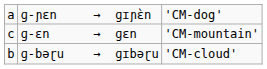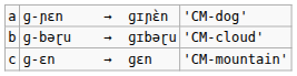 <table class="wikitable">
 <tr>
 <td>a</td>
 <td>ɡ-ɲɛn     →  ɡɪɲɛ̀n</td>
 <td>'CM-dog'</td>
 </tr>
 <tr>
+<td>b</td>
+<td>ɡ-bəɽu    →  ɡɪbəɽu</td>
+<td>'CM-cloud'</td>
+</tr>
+<tr>
 <td>c</td>
 <td>ɡ-ɛn      →  ɡɛn</td>
 <td>'CM-mountain'</td>
 </tr>
-<tr>
-<td>b</td>
-<td>ɡ-bəɽu    →  ɡɪbəɽu</td>
-<td>'CM-cloud'</td>
-</tr>
 </table>
